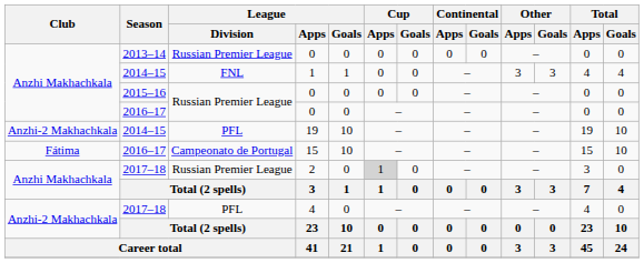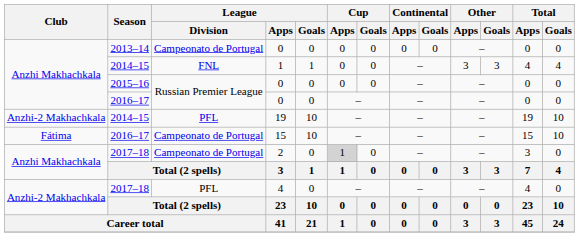 <table class="wikitable" style="text-align: center;">
 <tr>
 <th rowspan=2>Club</th>
 <th rowspan=2>Season</th>
 <th colspan=3>League</th>
 <th colspan=2>Cup</th>
 <th colspan=2>Continental</th>
 <th colspan=2>Other</th>
 <th colspan=2>Total</th>
 </tr>
 <tr>
 <th>Division</th>
 <th>Apps</th>
 <th>Goals</th>
 <th>Apps</th>
 <th>Goals</th>
 <th>Apps</th>
 <th>Goals</th>
 <th>Apps</th>
 <th>Goals</th>
 <th>Apps</th>
 <th>Goals</th>
 </tr>
 <tr>
 <td rowspan=4><a href='#'>Anzhi Makhachkala</a></td>
 <td><a href='#'>2013–14</a></td>
-<td><a href='#'>Russian Premier League</a></td>
+<td><a href='#'>Campeonato de Portugal</a></td>
 <td>0</td>
 <td>0</td>
 <td>0</td>
 <td>0</td>
 <td>0</td>
 <td>0</td>
 <td colspan=2>–</td>
 <td>0</td>
 <td>0</td>
 </tr>
 <tr>
 <td><a href='#'>2014–15</a></td>
 <td><a href='#'>FNL</a></td>
 <td>1</td>
 <td>1</td>
 <td>0</td>
 <td>0</td>
 <td colspan=2>–</td>
 <td>3</td>
 <td>3</td>
 <td>4</td>
 <td>4</td>
 </tr>
 <tr>
 <td><a href='#'>2015–16</a></td>
 <td rowspan=2>Russian Premier League</td>
 <td>0</td>
 <td>0</td>
 <td>0</td>
 <td>0</td>
 <td colspan=2>–</td>
 <td colspan=2>–</td>
 <td>0</td>
 <td>0</td>
 </tr>
 <tr>
 <td><a href='#'>2016–17</a></td>
 <td>0</td>
 <td>0</td>
 <td colspan=2>–</td>
 <td colspan=2>–</td>
 <td colspan=2>–</td>
 <td>0</td>
 <td>0</td>
 </tr>
 <tr>
 <td><a href='#'>Anzhi-2 Makhachkala</a></td>
 <td><a href='#'>2014–15</a></td>
 <td><a href='#'>PFL</a></td>
 <td>19</td>
 <td>10</td>
 <td colspan=2>–</td>
 <td colspan=2>–</td>
 <td colspan=2>–</td>
 <td>19</td>
 <td>10</td>
 </tr>
 <tr>
 <td><a href='#'>Fátima</a></td>
 <td><a href='#'>2016–17</a></td>
 <td><a href='#'>Campeonato de Portugal</a></td>
 <td>15</td>
 <td>10</td>
 <td colspan=2>–</td>
 <td colspan=2>–</td>
 <td colspan=2>–</td>
 <td>15</td>
 <td>10</td>
 </tr>
 <tr>
 <td rowspan=2><a href='#'>Anzhi Makhachkala</a></td>
 <td><a href='#'>2017–18</a></td>
-<td>Russian Premier League</td>
+<td><a href='#'>Campeonato de Portugal</a></td>
 <td>2</td>
 <td>0</td>
 <td style="background: lightgrey;">1</td>
 <td>0</td>
 <td colspan=2>–</td>
 <td colspan=2>–</td>
 <td>3</td>
 <td>0</td>
 </tr>
 <tr>
 <th colspan=2>Total (2 spells)</th>
 <th>3</th>
 <th>1</th>
 <th>1</th>
 <th>0</th>
 <th>0</th>
 <th>0</th>
 <th>3</th>
 <th>3</th>
 <th>7</th>
 <th>4</th>
 </tr>
 <tr>
 <td rowspan=2><a href='#'>Anzhi-2 Makhachkala</a></td>
 <td><a href='#'>2017–18</a></td>
 <td>PFL</td>
 <td>4</td>
 <td>0</td>
 <td colspan=2>–</td>
 <td colspan=2>–</td>
 <td colspan=2>–</td>
 <td>4</td>
 <td>0</td>
 </tr>
 <tr>
 <th colspan=2>Total (2 spells)</th>
 <th>23</th>
 <th>10</th>
 <th>0</th>
 <th>0</th>
 <th>0</th>
 <th>0</th>
 <th>0</th>
 <th>0</th>
 <th>23</th>
 <th>10</th>
 </tr>
 <tr>
 <th colspan=3>Career total</th>
 <th>41</th>
 <th>21</th>
 <th>1</th>
 <th>0</th>
 <th>0</th>
 <th>0</th>
 <th>3</th>
 <th>3</th>
 <th>45</th>
 <th>24</th>
 </tr>
 <tr>
 </tr>
 </table>
